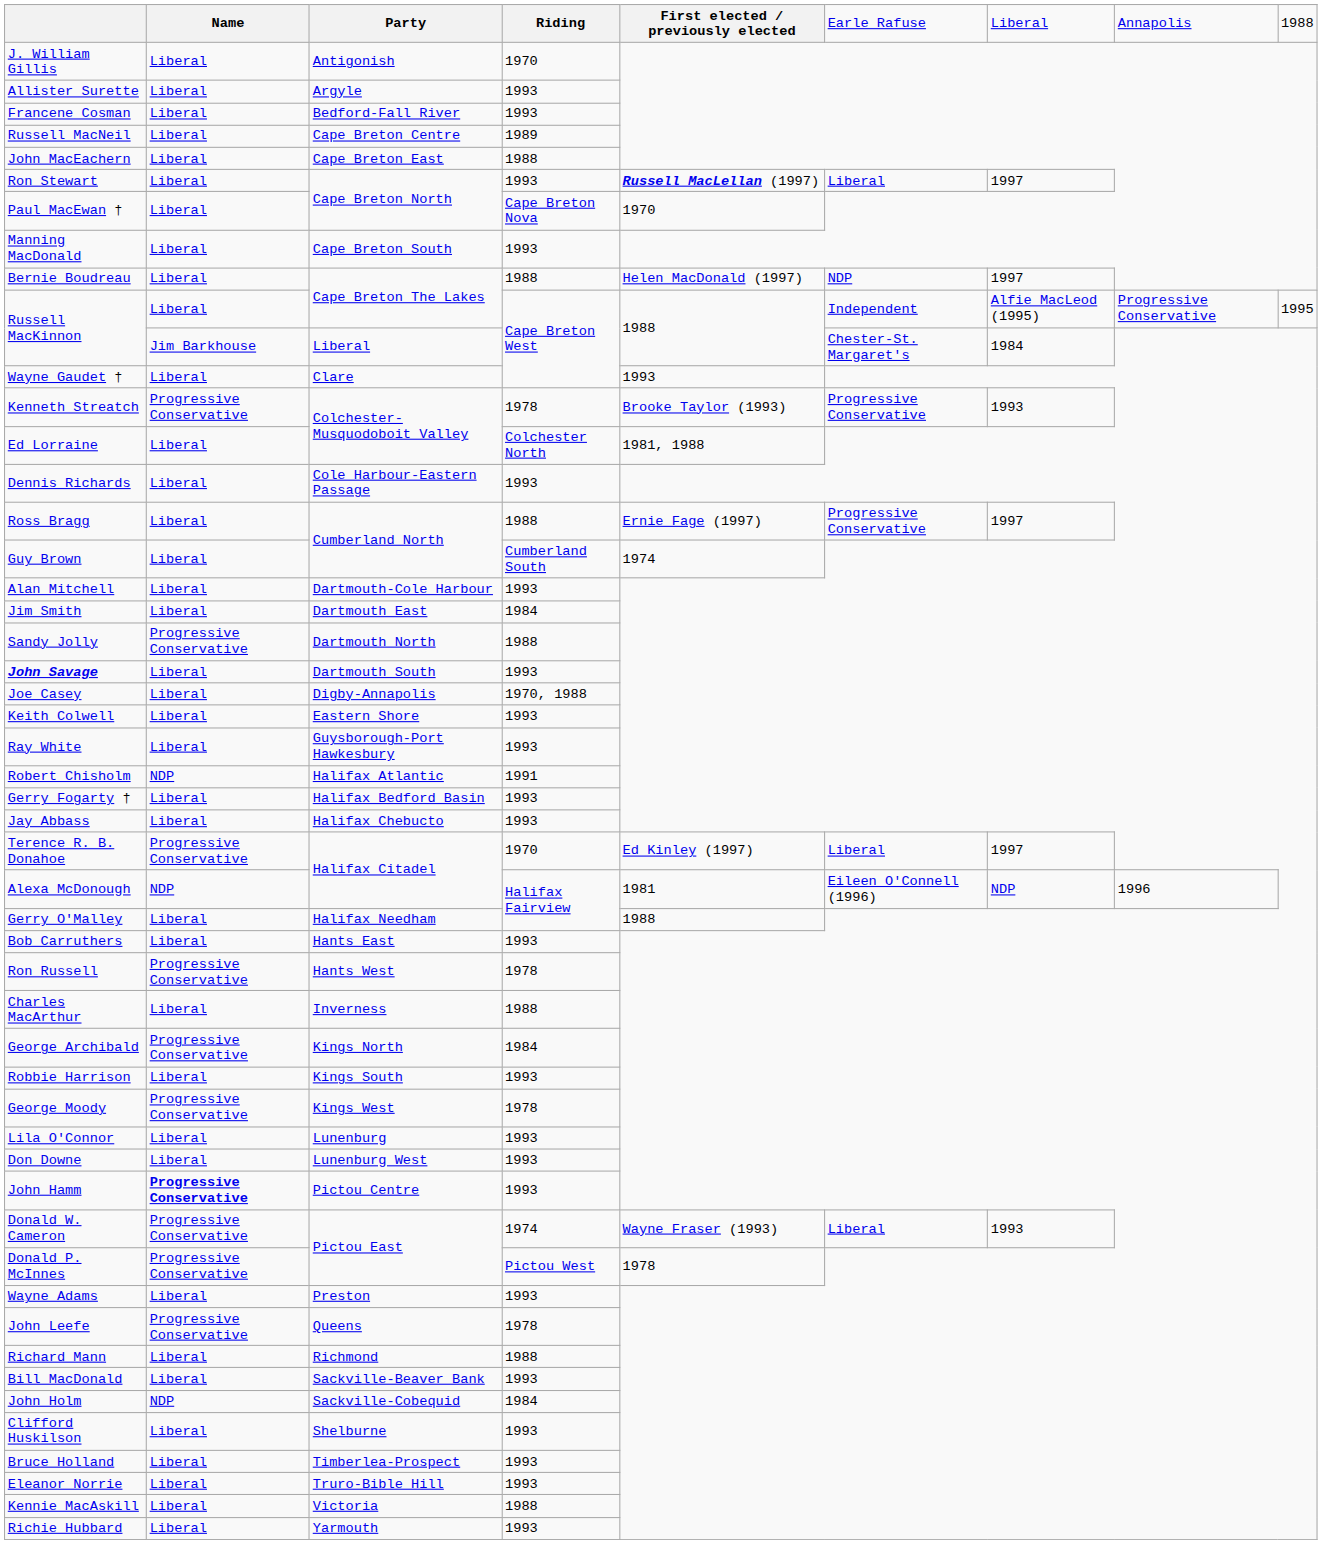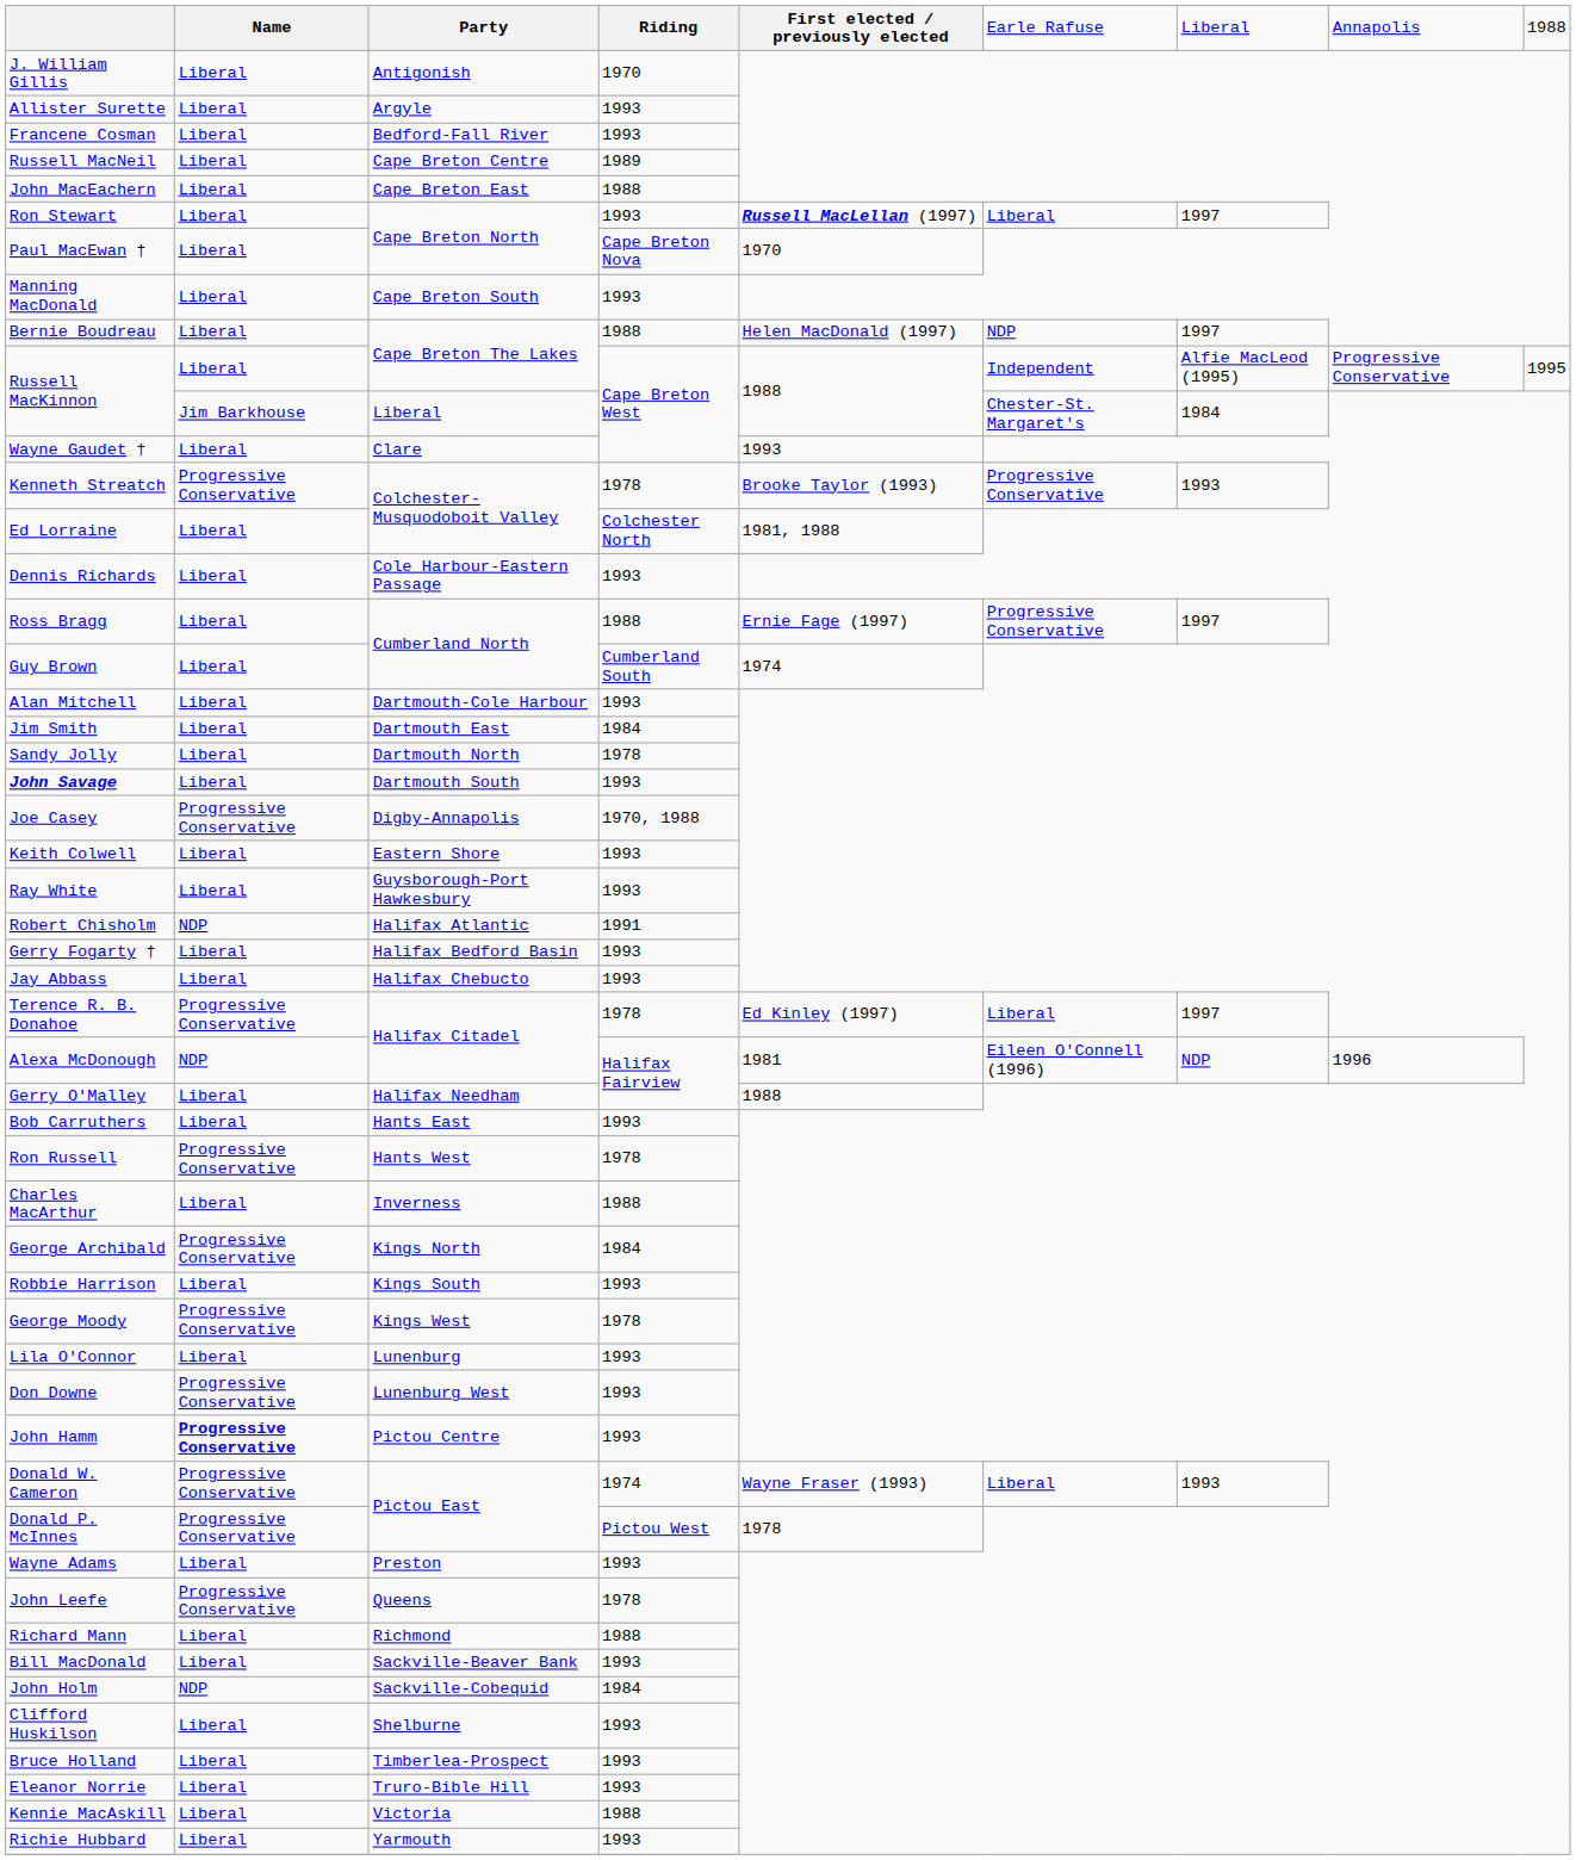 <table class="wikitable sortable">
 <tr>
 <th></th>
 <th>Name</th>
 <th>Party</th>
 <th>Riding</th>
 <th>First elected / previously elected<br></th>
 <td><a href='#'>Earle Rafuse</a></td>
 <td><a href='#'>Liberal</a></td>
 <td><a href='#'>Annapolis</a></td>
 <td>1988</td>
 </tr>
 <tr>
 <td><a href='#'>J. William Gillis</a></td>
 <td><a href='#'>Liberal</a></td>
 <td><a href='#'>Antigonish</a></td>
 <td>1970</td>
 </tr>
 <tr>
 <td><a href='#'>Allister Surette</a></td>
 <td><a href='#'>Liberal</a></td>
 <td><a href='#'>Argyle</a></td>
 <td>1993</td>
 </tr>
 <tr>
 <td><a href='#'>Francene Cosman</a></td>
 <td><a href='#'>Liberal</a></td>
 <td><a href='#'>Bedford-Fall River</a></td>
 <td>1993</td>
 </tr>
 <tr>
 <td><a href='#'>Russell MacNeil</a></td>
 <td><a href='#'>Liberal</a></td>
 <td><a href='#'>Cape Breton Centre</a></td>
 <td>1989</td>
 </tr>
 <tr>
 <td><a href='#'>John MacEachern</a></td>
 <td><a href='#'>Liberal</a></td>
 <td><a href='#'>Cape Breton East</a></td>
 <td>1988</td>
 </tr>
 <tr>
 <td><a href='#'>Ron Stewart</a></td>
 <td><a href='#'>Liberal</a></td>
 <td rowspan="2"><a href='#'>Cape Breton North</a></td>
 <td>1993<br></td>
 <td><strong><em><a href='#'>Russell MacLellan</a></em></strong> (1997)</td>
 <td><a href='#'>Liberal</a></td>
 <td>1997</td>
 </tr>
 <tr>
 <td><a href='#'>Paul MacEwan</a> †</td>
 <td><a href='#'>Liberal</a></td>
 <td><a href='#'>Cape Breton Nova</a></td>
 <td>1970</td>
 </tr>
 <tr>
 <td><a href='#'>Manning MacDonald</a></td>
 <td><a href='#'>Liberal</a></td>
 <td><a href='#'>Cape Breton South</a></td>
 <td>1993</td>
 </tr>
 <tr>
 <td><a href='#'>Bernie Boudreau</a></td>
 <td><a href='#'>Liberal</a></td>
 <td rowspan="2"><a href='#'>Cape Breton The Lakes</a></td>
 <td>1988<br></td>
 <td><a href='#'>Helen MacDonald</a> (1997)</td>
 <td><a href='#'>NDP</a></td>
 <td>1997</td>
 </tr>
 <tr>
 <td rowspan="2"><a href='#'>Russell MacKinnon</a></td>
 <td><a href='#'>Liberal</a></td>
 <td rowspan="3"><a href='#'>Cape Breton West</a></td>
 <td rowspan="2">1988<br></td>
 <td><a href='#'>Independent</a><br></td>
 <td><a href='#'>Alfie MacLeod</a> (1995)</td>
 <td><a href='#'>Progressive Conservative</a></td>
 <td>1995</td>
 </tr>
 <tr>
 <td><a href='#'>Jim Barkhouse</a></td>
 <td><a href='#'>Liberal</a></td>
 <td><a href='#'>Chester-St. Margaret's</a></td>
 <td>1984</td>
 </tr>
 <tr>
 <td><a href='#'>Wayne Gaudet</a> †</td>
 <td><a href='#'>Liberal</a></td>
 <td><a href='#'>Clare</a></td>
 <td>1993</td>
 </tr>
 <tr>
 <td><a href='#'>Kenneth Streatch</a></td>
 <td><a href='#'>Progressive Conservative</a></td>
 <td rowspan="2"><a href='#'>Colchester-Musquodoboit Valley</a></td>
 <td>1978<br></td>
 <td><a href='#'>Brooke Taylor</a> (1993)</td>
 <td><a href='#'>Progressive Conservative</a></td>
 <td>1993</td>
 </tr>
 <tr>
 <td><a href='#'>Ed Lorraine</a></td>
 <td><a href='#'>Liberal</a></td>
 <td><a href='#'>Colchester North</a></td>
 <td>1981, 1988</td>
 </tr>
 <tr>
 <td><a href='#'>Dennis Richards</a></td>
 <td><a href='#'>Liberal</a></td>
 <td><a href='#'>Cole Harbour-Eastern Passage</a></td>
 <td>1993</td>
 </tr>
 <tr>
 <td><a href='#'>Ross Bragg</a></td>
 <td><a href='#'>Liberal</a></td>
 <td rowspan="2"><a href='#'>Cumberland North</a></td>
 <td>1988<br></td>
 <td><a href='#'>Ernie Fage</a> (1997)</td>
 <td><a href='#'>Progressive Conservative</a></td>
 <td>1997</td>
 </tr>
 <tr>
 <td><a href='#'>Guy Brown</a></td>
 <td><a href='#'>Liberal</a></td>
 <td><a href='#'>Cumberland South</a></td>
 <td>1974</td>
 </tr>
 <tr>
 <td><a href='#'>Alan Mitchell</a></td>
 <td><a href='#'>Liberal</a></td>
 <td><a href='#'>Dartmouth-Cole Harbour</a></td>
 <td>1993</td>
 </tr>
 <tr>
 <td><a href='#'>Jim Smith</a></td>
 <td><a href='#'>Liberal</a></td>
 <td><a href='#'>Dartmouth East</a></td>
 <td>1984</td>
 </tr>
 <tr>
 <td><a href='#'>Sandy Jolly</a></td>
-<td><a href='#'>Progressive Conservative</a></td>
+<td><a href='#'>Liberal</a></td>
 <td><a href='#'>Dartmouth North</a></td>
-<td>1988</td>
+<td>1978</td>
 </tr>
 <tr>
 <td><strong><em><a href='#'>John Savage</a></em></strong></td>
 <td><a href='#'>Liberal</a></td>
 <td><a href='#'>Dartmouth South</a></td>
 <td>1993</td>
 </tr>
 <tr>
 <td><a href='#'>Joe Casey</a></td>
-<td><a href='#'>Liberal</a></td>
+<td><a href='#'>Progressive Conservative</a></td>
 <td><a href='#'>Digby-Annapolis</a></td>
 <td>1970, 1988</td>
 </tr>
 <tr>
 <td><a href='#'>Keith Colwell</a></td>
 <td><a href='#'>Liberal</a></td>
 <td><a href='#'>Eastern Shore</a></td>
 <td>1993</td>
 </tr>
 <tr>
 <td><a href='#'>Ray White</a></td>
 <td><a href='#'>Liberal</a></td>
 <td><a href='#'>Guysborough-Port Hawkesbury</a></td>
 <td>1993</td>
 </tr>
 <tr>
 <td><a href='#'>Robert Chisholm</a></td>
 <td><a href='#'>NDP</a></td>
 <td><a href='#'>Halifax Atlantic</a></td>
 <td>1991</td>
 </tr>
 <tr>
 <td><a href='#'>Gerry Fogarty</a> †</td>
 <td><a href='#'>Liberal</a></td>
 <td><a href='#'>Halifax Bedford Basin</a></td>
 <td>1993</td>
 </tr>
 <tr>
 <td><a href='#'>Jay Abbass</a></td>
 <td><a href='#'>Liberal</a></td>
 <td><a href='#'>Halifax Chebucto</a></td>
 <td>1993</td>
 </tr>
 <tr>
 <td><a href='#'>Terence R. B. Donahoe</a></td>
 <td><a href='#'>Progressive Conservative</a></td>
 <td rowspan="2"><a href='#'>Halifax Citadel</a></td>
-<td>1970<br></td>
+<td>1978<br></td>
 <td><a href='#'>Ed Kinley</a> (1997)</td>
 <td><a href='#'>Liberal</a></td>
 <td>1997</td>
 </tr>
 <tr>
 <td><a href='#'>Alexa McDonough</a></td>
 <td><a href='#'>NDP</a></td>
 <td rowspan="2"><a href='#'>Halifax Fairview</a></td>
 <td>1981<br></td>
 <td><a href='#'>Eileen O'Connell</a> (1996)</td>
 <td><a href='#'>NDP</a></td>
 <td>1996</td>
 </tr>
 <tr>
 <td><a href='#'>Gerry O'Malley</a></td>
 <td><a href='#'>Liberal</a></td>
 <td><a href='#'>Halifax Needham</a></td>
 <td>1988</td>
 </tr>
 <tr>
 <td><a href='#'>Bob Carruthers</a></td>
 <td><a href='#'>Liberal</a></td>
 <td><a href='#'>Hants East</a></td>
 <td>1993</td>
 </tr>
 <tr>
 <td><a href='#'>Ron Russell</a></td>
 <td><a href='#'>Progressive Conservative</a></td>
 <td><a href='#'>Hants West</a></td>
 <td>1978</td>
 </tr>
 <tr>
 <td><a href='#'>Charles MacArthur</a></td>
 <td><a href='#'>Liberal</a></td>
 <td><a href='#'>Inverness</a></td>
 <td>1988</td>
 </tr>
 <tr>
 <td><a href='#'>George Archibald</a></td>
 <td><a href='#'>Progressive Conservative</a></td>
 <td><a href='#'>Kings North</a></td>
 <td>1984</td>
 </tr>
 <tr>
 <td><a href='#'>Robbie Harrison</a></td>
 <td><a href='#'>Liberal</a></td>
 <td><a href='#'>Kings South</a></td>
 <td>1993</td>
 </tr>
 <tr>
 <td><a href='#'>George Moody</a></td>
 <td><a href='#'>Progressive Conservative</a></td>
 <td><a href='#'>Kings West</a></td>
 <td>1978</td>
 </tr>
 <tr>
 <td><a href='#'>Lila O'Connor</a></td>
 <td><a href='#'>Liberal</a></td>
 <td><a href='#'>Lunenburg</a></td>
 <td>1993</td>
 </tr>
 <tr>
 <td><a href='#'>Don Downe</a></td>
-<td><a href='#'>Liberal</a></td>
+<td><a href='#'>Progressive Conservative</a></td>
 <td><a href='#'>Lunenburg West</a></td>
 <td>1993</td>
 </tr>
 <tr>
 <td><a href='#'>John Hamm</a></td>
 <td><strong><a href='#'>Progressive Conservative</a></strong></td>
 <td><a href='#'>Pictou Centre</a></td>
 <td>1993</td>
 </tr>
 <tr>
 <td><a href='#'>Donald W. Cameron</a></td>
 <td><a href='#'>Progressive Conservative</a></td>
 <td rowspan="2"><a href='#'>Pictou East</a></td>
 <td>1974<br></td>
 <td><a href='#'>Wayne Fraser</a> (1993)</td>
 <td><a href='#'>Liberal</a></td>
 <td>1993</td>
 </tr>
 <tr>
 <td><a href='#'>Donald P. McInnes</a></td>
 <td><a href='#'>Progressive Conservative</a></td>
 <td><a href='#'>Pictou West</a></td>
 <td>1978</td>
 </tr>
 <tr>
 <td><a href='#'>Wayne Adams</a></td>
 <td><a href='#'>Liberal</a></td>
 <td><a href='#'>Preston</a></td>
 <td>1993</td>
 </tr>
 <tr>
 <td><a href='#'>John Leefe</a></td>
 <td><a href='#'>Progressive Conservative</a></td>
 <td><a href='#'>Queens</a></td>
 <td>1978</td>
 </tr>
 <tr>
 <td><a href='#'>Richard Mann</a></td>
 <td><a href='#'>Liberal</a></td>
 <td><a href='#'>Richmond</a></td>
 <td>1988</td>
 </tr>
 <tr>
 <td><a href='#'>Bill MacDonald</a></td>
 <td><a href='#'>Liberal</a></td>
 <td><a href='#'>Sackville-Beaver Bank</a></td>
 <td>1993</td>
 </tr>
 <tr>
 <td><a href='#'>John Holm</a></td>
 <td><a href='#'>NDP</a></td>
 <td><a href='#'>Sackville-Cobequid</a></td>
 <td>1984</td>
 </tr>
 <tr>
 <td><a href='#'>Clifford Huskilson</a></td>
 <td><a href='#'>Liberal</a></td>
 <td><a href='#'>Shelburne</a></td>
 <td>1993</td>
 </tr>
 <tr>
 <td><a href='#'>Bruce Holland</a></td>
 <td><a href='#'>Liberal</a></td>
 <td><a href='#'>Timberlea-Prospect</a></td>
 <td>1993</td>
 </tr>
 <tr>
 <td><a href='#'>Eleanor Norrie</a></td>
 <td><a href='#'>Liberal</a></td>
 <td><a href='#'>Truro-Bible Hill</a></td>
 <td>1993</td>
 </tr>
 <tr>
 <td><a href='#'>Kennie MacAskill</a></td>
 <td><a href='#'>Liberal</a></td>
 <td><a href='#'>Victoria</a></td>
 <td>1988</td>
 </tr>
 <tr>
 <td><a href='#'>Richie Hubbard</a></td>
 <td><a href='#'>Liberal</a></td>
 <td><a href='#'>Yarmouth</a></td>
 <td>1993</td>
 </tr>
 <tr>
 </tr>
 </table>
